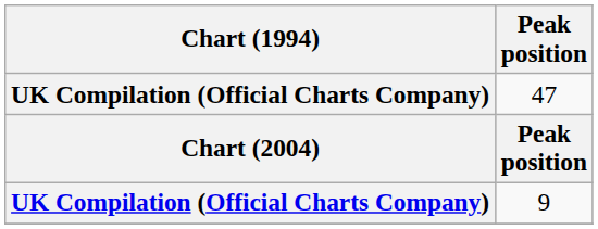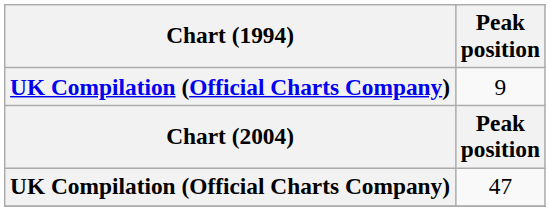 <table class="wikitable sortable plainrowheaders" style="text-align:center">
 <tr>
 <th scope="col">Chart (1994)</th>
+<th scope="col">Peak<br>position</th>
+</tr>
+<tr>
+<th scope="row"><a href='#'>UK Compilation</a> (<a href='#'>Official Charts Company</a>)</th>
+<td>9</td>
+</tr>
+<tr>
+<th scope="col">Chart (2004)</th>
 <th scope="col">Peak<br>position</th>
 </tr>
 <tr>
 <th scope="row">UK Compilation (Official Charts Company)</th>
 <td>47</td>
 </tr>
 <tr>
-<th scope="col">Chart (2004)</th>
-<th scope="col">Peak<br>position</th>
-</tr>
-<tr>
-<th scope="row"><a href='#'>UK Compilation</a> (<a href='#'>Official Charts Company</a>)</th>
-<td>9</td>
-</tr>
-<tr>
 </tr>
 </table>
